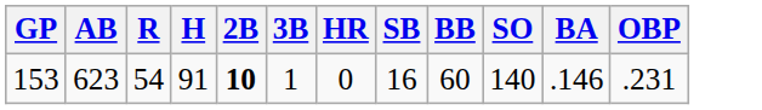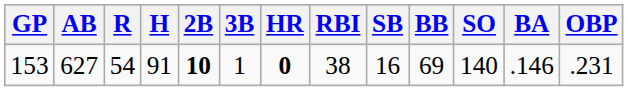 <table class="wikitable">
 <tr>
 <th><a href='#'>GP</a></th>
 <th><a href='#'>AB</a></th>
 <th><a href='#'>R</a></th>
 <th><a href='#'>H</a></th>
 <th><a href='#'>2B</a></th>
 <th><a href='#'>3B</a></th>
 <th><a href='#'>HR</a></th>
+<th><a href='#'>RBI</a></th>
 <th><a href='#'>SB</a></th>
 <th><a href='#'>BB</a></th>
 <th><a href='#'>SO</a></th>
 <th><a href='#'>BA</a></th>
 <th><a href='#'>OBP</a></th>
 </tr>
 <tr align=center>
 <td>153</td>
-<td>623</td>
+<td>627</td>
 <td>54</td>
 <td>91</td>
 <td><strong>10</strong></td>
 <td>1</td>
-<td>0</td>
+<td><strong>0</strong></td>
+<td>38</td>
 <td>16</td>
-<td>60</td>
+<td>69</td>
 <td>140</td>
 <td>.146</td>
 <td>.231</td>
 </tr>
 </table>
